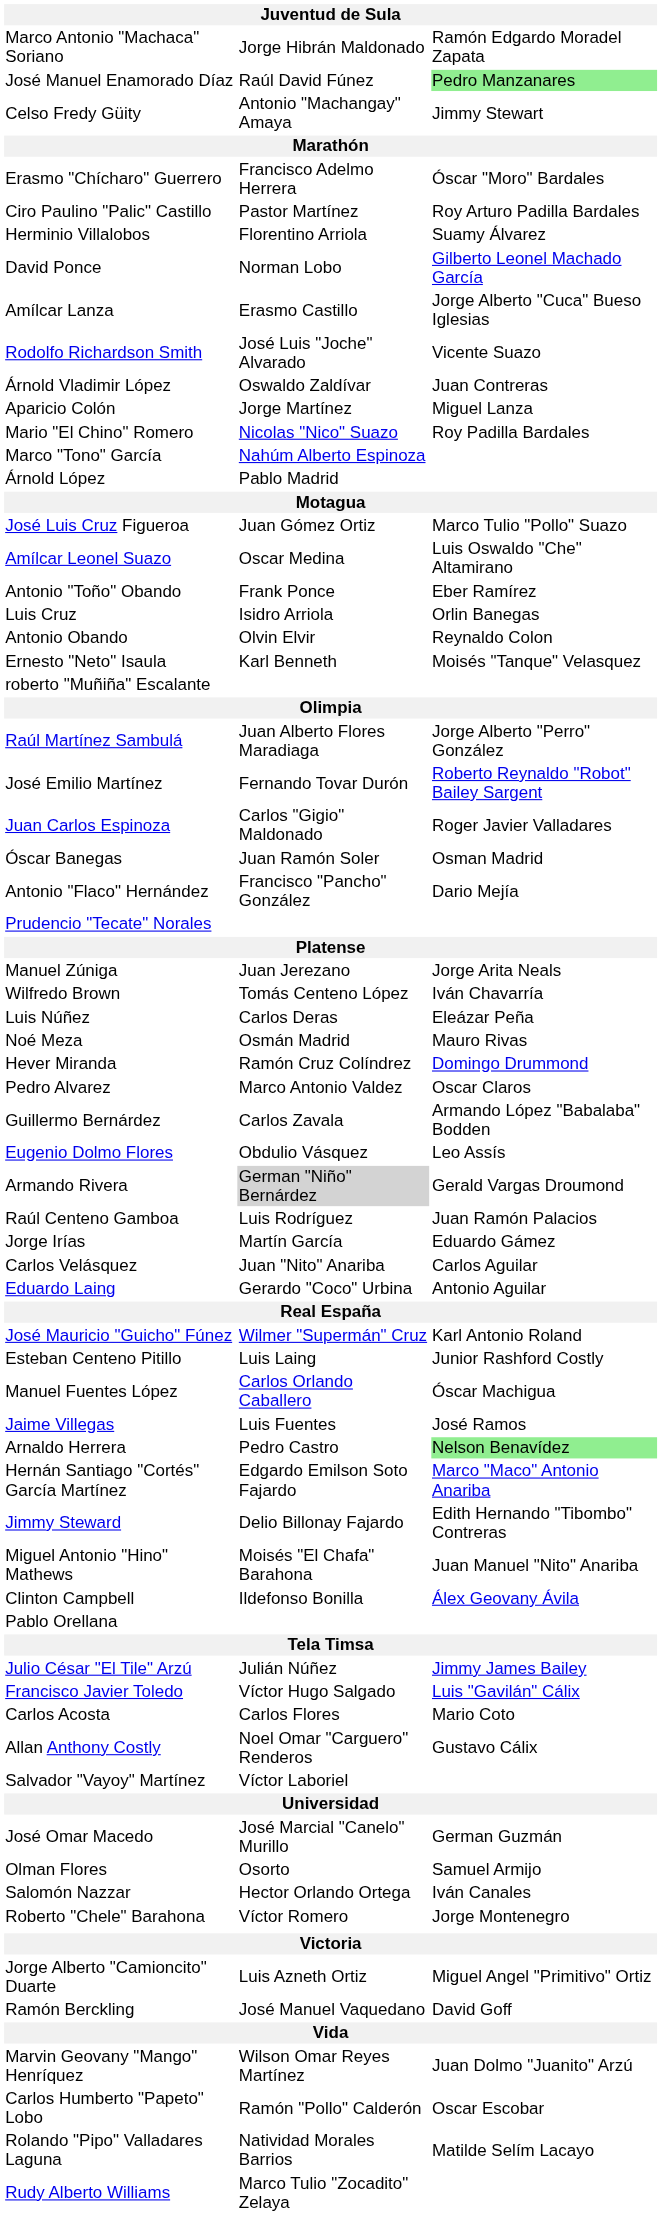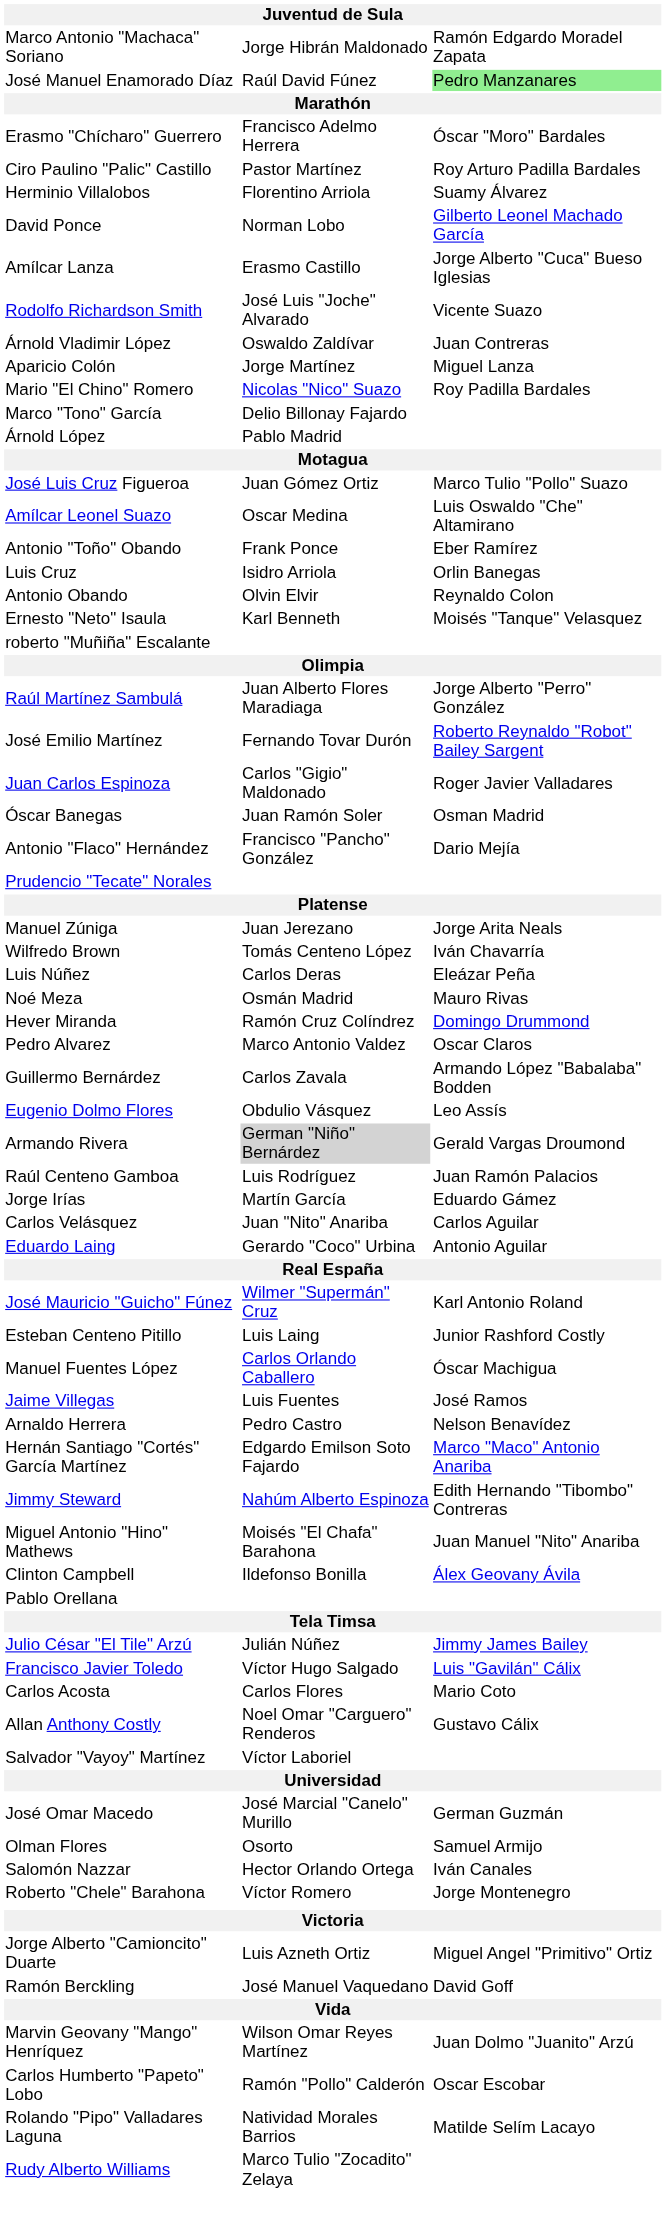 <table border="0">
 <tr bgcolor="f1f1f1">
 <th width="900" colspan="3">Juventud de Sula</th>
 </tr>
 <tr>
 <td> Marco Antonio "Machaca" Soriano</td>
 <td> Jorge Hibrán Maldonado</td>
 <td> Ramón Edgardo Moradel Zapata</td>
 </tr>
 <tr>
 <td> José Manuel Enamorado Díaz</td>
 <td> Raúl David Fúnez</td>
 <td style="background: lightgreen;"> Pedro Manzanares</td>
-</tr>
-<tr>
-<td> Celso Fredy Güity</td>
-<td> Antonio "Machangay" Amaya</td>
-<td> Jimmy Stewart</td>
-<td></td>
 </tr>
 <tr bgcolor="f1f1f1">
 <th colspan="3">Marathón</th>
 </tr>
 <tr>
 <td> Erasmo "Chícharo" Guerrero</td>
 <td> Francisco Adelmo Herrera</td>
 <td> Óscar "Moro" Bardales</td>
 </tr>
 <tr>
 <td> Ciro Paulino "Palic" Castillo</td>
 <td> Pastor Martínez</td>
 <td> Roy Arturo Padilla Bardales</td>
 </tr>
 <tr>
 <td> Herminio Villalobos</td>
 <td> Florentino Arriola</td>
 <td> Suamy Álvarez</td>
 </tr>
 <tr>
 <td> David Ponce</td>
 <td> Norman Lobo</td>
 <td> <a href='#'>Gilberto Leonel Machado García</a></td>
 </tr>
 <tr>
 <td> Amílcar Lanza</td>
 <td> Erasmo Castillo</td>
 <td> Jorge Alberto "Cuca" Bueso Iglesias</td>
 </tr>
 <tr>
 <td> <a href='#'>Rodolfo Richardson Smith</a></td>
 <td> José Luis "Joche" Alvarado</td>
 <td> Vicente Suazo</td>
 </tr>
 <tr>
 <td> Árnold Vladimir López</td>
 <td> Oswaldo Zaldívar</td>
 <td> Juan Contreras</td>
 </tr>
 <tr>
 <td> Aparicio Colón</td>
 <td> Jorge Martínez</td>
 <td> Miguel Lanza</td>
 </tr>
 <tr>
 <td> Mario "El Chino" Romero</td>
 <td> <a href='#'>Nicolas "Nico" Suazo</a></td>
 <td> Roy Padilla Bardales</td>
 </tr>
 <tr>
 <td> Marco "Tono" García</td>
-<td> <a href='#'>Nahúm Alberto Espinoza</a></td>
+<td> Delio Billonay Fajardo</td>
 </tr>
 <tr>
 <td> Árnold López</td>
 <td> Pablo Madrid</td>
 <td></td>
 </tr>
 <tr bgcolor="f1f1f1">
 <th colspan="3">Motagua</th>
 </tr>
 <tr>
 <td> <a href='#'>José Luis Cruz</a> Figueroa</td>
 <td> Juan Gómez Ortiz</td>
 <td> Marco Tulio "Pollo" Suazo</td>
 </tr>
 <tr>
 <td> <a href='#'>Amílcar Leonel Suazo</a></td>
 <td> Oscar Medina</td>
 <td> Luis Oswaldo "Che" Altamirano</td>
 </tr>
 <tr>
 <td> Antonio "Toño" Obando</td>
 <td> Frank Ponce</td>
 <td> Eber Ramírez</td>
 </tr>
 <tr>
 <td> Luis Cruz</td>
 <td> Isidro Arriola</td>
 <td> Orlin Banegas</td>
 </tr>
 <tr>
 <td> Antonio Obando</td>
 <td> Olvin Elvir</td>
 <td> Reynaldo Colon</td>
 </tr>
 <tr>
 <td> Ernesto "Neto" Isaula</td>
 <td> Karl Benneth</td>
 <td> Moisés "Tanque" Velasquez</td>
 </tr>
 <tr>
 <td> roberto "Muñiña" Escalante</td>
 <td></td>
 </tr>
 <tr bgcolor="f1f1f1">
 <th colspan="3">Olimpia</th>
 </tr>
 <tr>
 <td> <a href='#'>Raúl Martínez Sambulá</a></td>
 <td> Juan Alberto Flores Maradiaga</td>
 <td> Jorge Alberto "Perro" González</td>
 </tr>
 <tr>
 <td> José Emilio Martínez</td>
 <td> Fernando Tovar Durón</td>
 <td> <a href='#'>Roberto Reynaldo "Robot" Bailey Sargent</a></td>
 </tr>
 <tr>
 <td> <a href='#'>Juan Carlos Espinoza</a></td>
 <td> Carlos "Gigio" Maldonado</td>
 <td> Roger Javier Valladares</td>
 </tr>
 <tr>
 <td> Óscar Banegas</td>
 <td> Juan Ramón Soler</td>
 <td> Osman Madrid</td>
 </tr>
 <tr>
 <td> Antonio "Flaco" Hernández</td>
 <td> Francisco "Pancho" González</td>
 <td> Dario Mejía</td>
 </tr>
 <tr>
 <td> <a href='#'>Prudencio "Tecate" Norales</a></td>
 <td></td>
 <td></td>
 </tr>
 <tr bgcolor="f1f1f1">
 <th colspan="3">Platense</th>
 </tr>
 <tr>
 <td> Manuel Zúniga</td>
 <td> Juan Jerezano</td>
 <td> Jorge Arita Neals</td>
 </tr>
 <tr>
 <td> Wilfredo Brown</td>
 <td> Tomás Centeno López</td>
 <td> Iván Chavarría</td>
 </tr>
 <tr>
 <td> Luis Núñez</td>
 <td> Carlos Deras</td>
 <td> Eleázar Peña</td>
 </tr>
 <tr>
 <td> Noé Meza</td>
 <td> Osmán Madrid</td>
 <td> Mauro Rivas</td>
 </tr>
 <tr>
 <td> Hever Miranda</td>
 <td> Ramón Cruz Colíndrez</td>
 <td> <a href='#'>Domingo Drummond</a></td>
 </tr>
 <tr>
 <td> Pedro Alvarez</td>
 <td> Marco Antonio Valdez</td>
 <td> Oscar Claros</td>
 </tr>
 <tr>
 <td> Guillermo Bernárdez</td>
 <td> Carlos Zavala</td>
 <td> Armando López "Babalaba" Bodden</td>
 </tr>
 <tr>
 <td> <a href='#'>Eugenio Dolmo Flores</a></td>
 <td> Obdulio Vásquez</td>
 <td> Leo Assís</td>
 </tr>
 <tr>
 <td> Armando Rivera</td>
 <td style="background: lightgrey;"> German "Niño" Bernárdez</td>
 <td> Gerald Vargas Droumond</td>
 </tr>
 <tr>
 <td> Raúl Centeno Gamboa</td>
 <td> Luis Rodríguez</td>
 <td> Juan Ramón Palacios</td>
 </tr>
 <tr>
 <td> Jorge Irías</td>
 <td> Martín García</td>
 <td> Eduardo Gámez</td>
 </tr>
 <tr>
 <td> Carlos Velásquez</td>
 <td> Juan "Nito" Anariba</td>
 <td> Carlos Aguilar</td>
 </tr>
 <tr>
 <td> <a href='#'>Eduardo Laing</a></td>
 <td> Gerardo "Coco" Urbina</td>
 <td> Antonio Aguilar</td>
 </tr>
 <tr bgcolor="f1f1f1">
 <th colspan="3">Real España</th>
 </tr>
 <tr>
 <td> <a href='#'>José Mauricio "Guicho" Fúnez</a></td>
 <td> <a href='#'>Wilmer "Supermán" Cruz</a></td>
 <td>  Karl Antonio Roland</td>
 </tr>
 <tr>
 <td>  Esteban Centeno Pitillo</td>
 <td>  Luis Laing</td>
 <td>  Junior Rashford Costly</td>
 </tr>
 <tr>
 <td>  Manuel Fuentes López</td>
 <td> <a href='#'>Carlos Orlando Caballero</a></td>
 <td>  Óscar Machigua</td>
 </tr>
 <tr>
 <td> <a href='#'>Jaime Villegas</a></td>
 <td>  Luis Fuentes</td>
 <td>  José Ramos</td>
 </tr>
 <tr>
 <td>  Arnaldo Herrera</td>
 <td>  Pedro Castro</td>
-<td style="background: lightgreen;">  Nelson Benavídez</td>
+<td>  Nelson Benavídez</td>
 </tr>
 <tr>
 <td>  Hernán Santiago "Cortés" García Martínez</td>
 <td>  Edgardo Emilson Soto Fajardo</td>
 <td> <a href='#'>Marco "Maco" Antonio Anariba</a></td>
 </tr>
 <tr>
 <td> <a href='#'>Jimmy Steward</a></td>
-<td> Delio Billonay Fajardo</td>
+<td> <a href='#'>Nahúm Alberto Espinoza</a></td>
 <td>  Edith Hernando "Tibombo" Contreras</td>
 </tr>
 <tr>
 <td>  Miguel Antonio "Hino" Mathews</td>
 <td>  Moisés "El Chafa" Barahona</td>
 <td>  Juan Manuel "Nito" Anariba</td>
 </tr>
 <tr>
 <td>  Clinton Campbell</td>
 <td>  Ildefonso Bonilla</td>
 <td> <a href='#'>Álex Geovany Ávila</a></td>
 </tr>
 <tr>
 <td>  Pablo Orellana</td>
 </tr>
 <tr bgcolor="f1f1f1">
 <th colspan="3">Tela Timsa</th>
 </tr>
 <tr>
 <td> <a href='#'>Julio César "El Tile" Arzú</a></td>
 <td> Julián Núñez</td>
 <td> <a href='#'>Jimmy James Bailey</a></td>
 </tr>
 <tr>
 <td> <a href='#'>Francisco Javier Toledo</a></td>
 <td> Víctor Hugo Salgado</td>
 <td> <a href='#'>Luis "Gavilán" Cálix</a></td>
 </tr>
 <tr>
 <td> Carlos Acosta</td>
 <td> Carlos Flores</td>
 <td> Mario Coto</td>
 </tr>
 <tr>
 <td> Allan <a href='#'>Anthony Costly</a></td>
 <td> Noel Omar "Carguero" Renderos</td>
 <td> Gustavo Cálix</td>
 </tr>
 <tr>
 <td> Salvador "Vayoy" Martínez</td>
 <td> Víctor Laboriel</td>
 <td></td>
 </tr>
 <tr bgcolor="f1f1f1">
 <th colspan="3">Universidad</th>
 </tr>
 <tr>
 <td> José Omar Macedo</td>
 <td> José Marcial "Canelo" Murillo</td>
 <td> German Guzmán</td>
 </tr>
 <tr>
 <td> Olman Flores</td>
 <td> Osorto</td>
 <td> Samuel Armijo</td>
 </tr>
 <tr>
 <td> Salomón Nazzar</td>
 <td> Hector Orlando Ortega</td>
 <td> Iván Canales</td>
 </tr>
 <tr>
 <td> Roberto "Chele" Barahona</td>
 <td> Víctor Romero</td>
 <td> Jorge Montenegro</td>
 </tr>
 <tr>
 <td></td>
 </tr>
 <tr bgcolor="f1f1f1">
 <th colspan="3">Victoria</th>
 </tr>
 <tr>
 <td> Jorge Alberto "Camioncito" Duarte</td>
 <td> Luis Azneth Ortiz</td>
 <td> Miguel Angel "Primitivo" Ortiz</td>
 </tr>
 <tr>
 <td> Ramón Berckling</td>
 <td> José Manuel Vaquedano</td>
 <td> David Goff</td>
 </tr>
 <tr bgcolor="f1f1f1">
 <th colspan="3">Vida</th>
 </tr>
 <tr>
 <td> Marvin Geovany "Mango" Henríquez</td>
 <td> Wilson Omar Reyes Martínez</td>
 <td> Juan Dolmo "Juanito" Arzú</td>
 </tr>
 <tr>
 <td> Carlos Humberto "Papeto" Lobo</td>
 <td> Ramón "Pollo" Calderón</td>
 <td> Oscar Escobar</td>
 </tr>
 <tr>
 <td> Rolando "Pipo" Valladares Laguna</td>
 <td> Natividad Morales Barrios</td>
 <td> Matilde Selím Lacayo</td>
 </tr>
 <tr>
 <td> <a href='#'>Rudy Alberto Williams</a></td>
 <td> Marco Tulio "Zocadito" Zelaya</td>
 </tr>
 </table>
